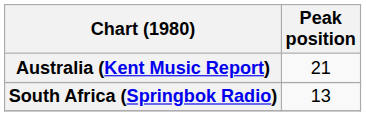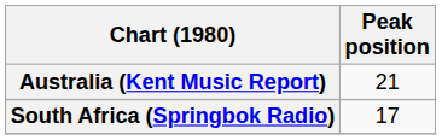 <table class="wikitable sortable plainrowheaders" style="text-align:center">
 <tr>
 <th>Chart (1980)</th>
 <th>Peak<br>position</th>
 </tr>
 <tr>
 <th scope="row">Australia (<a href='#'>Kent Music Report</a>)</th>
 <td>21</td>
 </tr>
 <tr>
 </tr>
 <tr>
 </tr>
 <tr>
 </tr>
 <tr>
 <th scope="row">South Africa (<a href='#'>Springbok Radio</a>)</th>
-<td>13</td>
+<td>17</td>
 </tr>
 <tr>
 </tr>
 </table>
